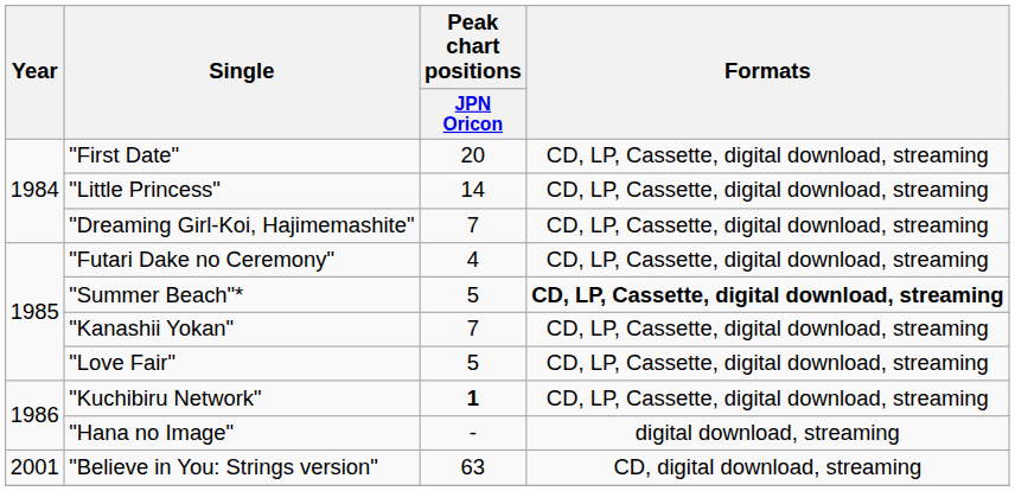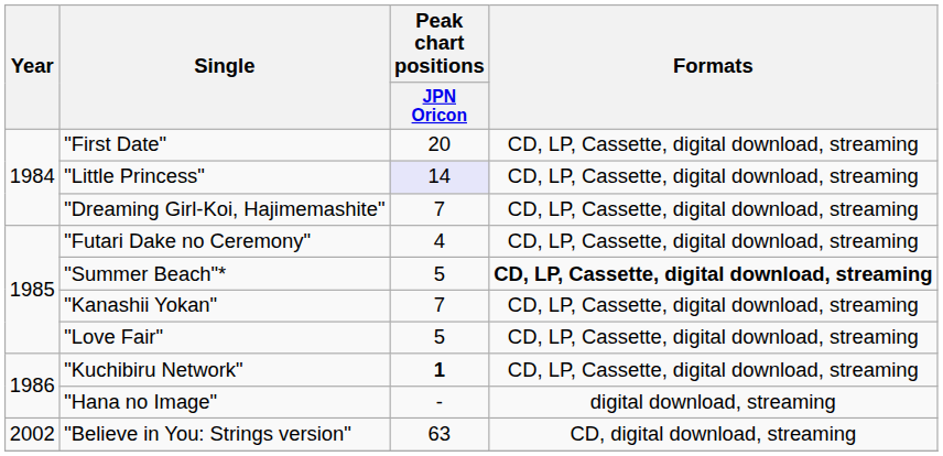 <table class="wikitable plainrowheaders" style="text-align:center;">
 <tr>
 <th scope="col" rowspan="2">Year</th>
 <th scope="col" rowspan="2">Single</th>
 <th scope="col" rowspan="1">Peak chart positions</th>
 <th scope="col" rowspan="2">Formats</th>
 </tr>
 <tr>
 <th style="width:3em;font-size:85%"><a href='#'>JPN<br>Oricon</a><br></th>
 </tr>
 <tr>
 <td rowspan="3">1984</td>
 <td style="text-align:left;">"First Date"<br></td>
 <td>20</td>
 <td>CD, LP, Cassette, digital download, streaming</td>
 </tr>
 <tr>
 <td style="text-align:left;">"Little Princess"<br></td>
-<td>14</td>
+<td style="background: lavender;">14</td>
 <td>CD, LP, Cassette, digital download, streaming</td>
 </tr>
 <tr>
 <td style="text-align:left;">"Dreaming Girl-Koi, Hajimemashite"<br></td>
 <td>7</td>
 <td>CD, LP, Cassette, digital download, streaming</td>
 </tr>
 <tr>
 <td rowspan="4">1985</td>
 <td style="text-align:left;">"Futari Dake no Ceremony"<br></td>
 <td>4</td>
 <td>CD, LP, Cassette, digital download, streaming</td>
 </tr>
 <tr>
 <td style="text-align:left;">"Summer Beach"*<br></td>
 <td>5</td>
 <td><strong>CD, LP, Cassette, digital download, streaming</strong></td>
 </tr>
 <tr>
 <td style="text-align:left;">"Kanashii Yokan"<br></td>
 <td>7</td>
 <td>CD, LP, Cassette, digital download, streaming</td>
 </tr>
 <tr>
 <td style="text-align:left;">"Love Fair"<br></td>
 <td>5</td>
 <td>CD, LP, Cassette, digital download, streaming</td>
 </tr>
 <tr>
 <td rowspan="2">1986</td>
 <td style="text-align:left;">"Kuchibiru Network"<br></td>
 <td><strong>1</strong></td>
 <td>CD, LP, Cassette, digital download, streaming</td>
 </tr>
 <tr>
 <td style="text-align:left;">"Hana no Image"<br></td>
 <td>-</td>
 <td>digital download, streaming</td>
 </tr>
 <tr>
-<td rowspan="1">2001</td>
+<td rowspan="1">2002</td>
 <td style="text-align:left;">"Believe in You: Strings version"<br></td>
 <td>63</td>
 <td>CD, digital download, streaming</td>
 </tr>
 <tr>
 </tr>
 </table>
